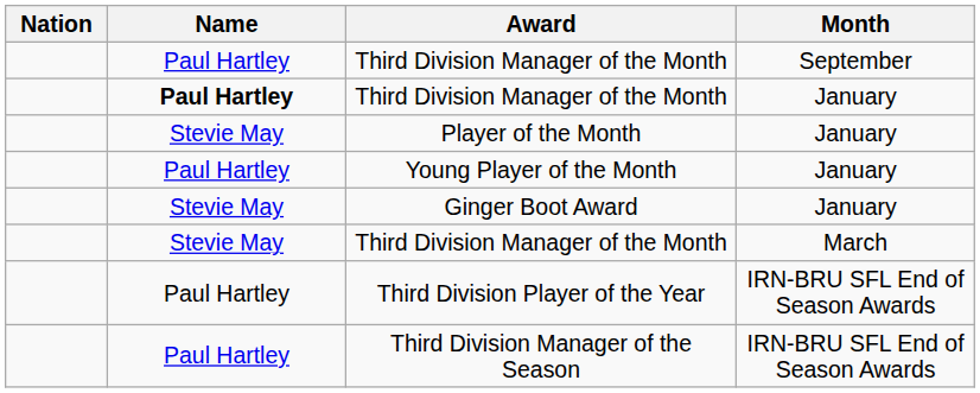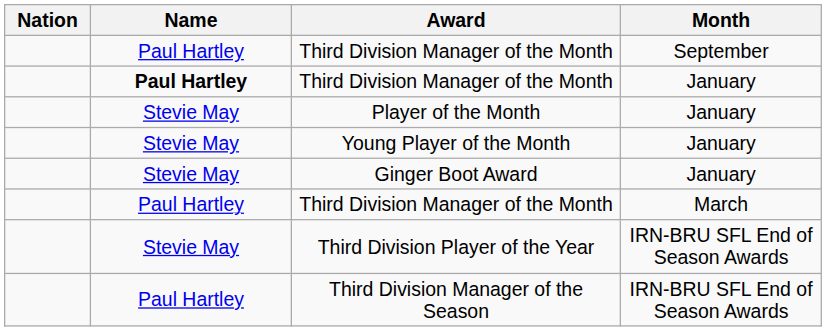 <table class="wikitable" style="font-size: 95%; text-align: center;">
 <tr>
 <th width=60>Nation</th>
 <th width=150>Name</th>
 <th width=250>Award</th>
 <th width=150>Month</th>
 </tr>
 <tr>
 <td></td>
 <td><a href='#'>Paul Hartley</a></td>
 <td>Third Division Manager of the Month</td>
 <td>September</td>
 </tr>
 <tr>
 <td></td>
 <td><strong>Paul Hartley</strong></td>
 <td>Third Division Manager of the Month</td>
 <td>January</td>
 </tr>
 <tr>
 <td></td>
 <td><a href='#'>Stevie May</a></td>
 <td>Player of the Month</td>
 <td>January</td>
 </tr>
 <tr>
 <td></td>
-<td><a href='#'>Paul Hartley</a></td>
+<td><a href='#'>Stevie May</a></td>
 <td>Young Player of the Month</td>
 <td>January</td>
 </tr>
 <tr>
 <td></td>
 <td><a href='#'>Stevie May</a></td>
 <td>Ginger Boot Award</td>
 <td>January</td>
 </tr>
 <tr>
 <td></td>
-<td><a href='#'>Stevie May</a></td>
+<td><a href='#'>Paul Hartley</a></td>
 <td>Third Division Manager of the Month</td>
 <td>March</td>
 </tr>
 <tr>
 <td></td>
-<td>Paul Hartley</td>
+<td><a href='#'>Stevie May</a></td>
 <td>Third Division Player of the Year</td>
 <td>IRN-BRU SFL End of Season Awards</td>
 </tr>
 <tr>
 <td></td>
 <td><a href='#'>Paul Hartley</a></td>
 <td>Third Division Manager of the Season</td>
 <td>IRN-BRU SFL End of Season Awards</td>
 </tr>
 </table>
